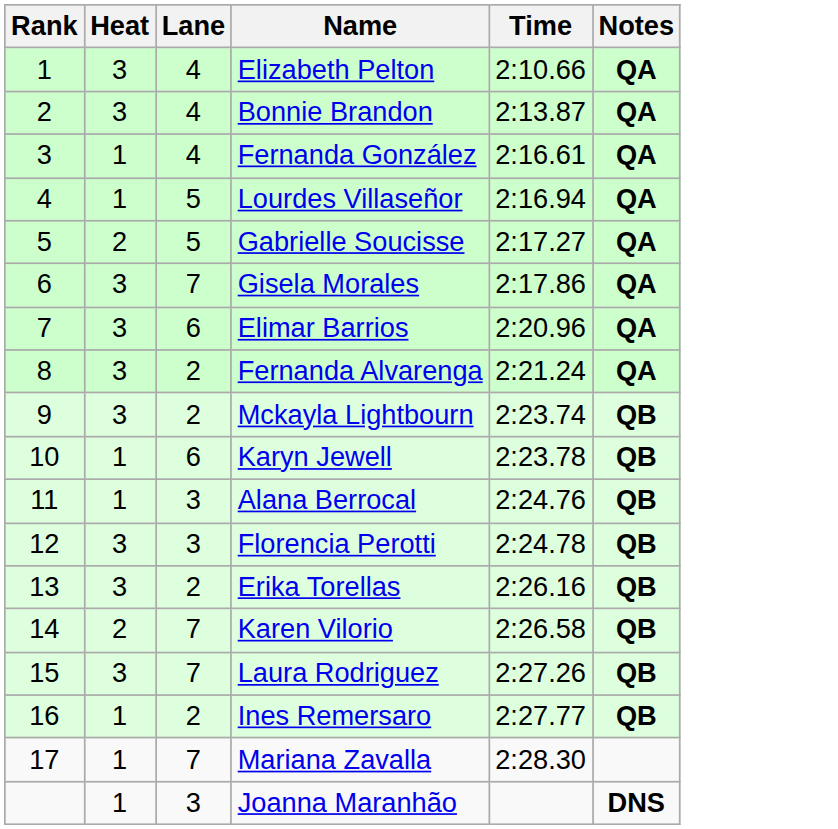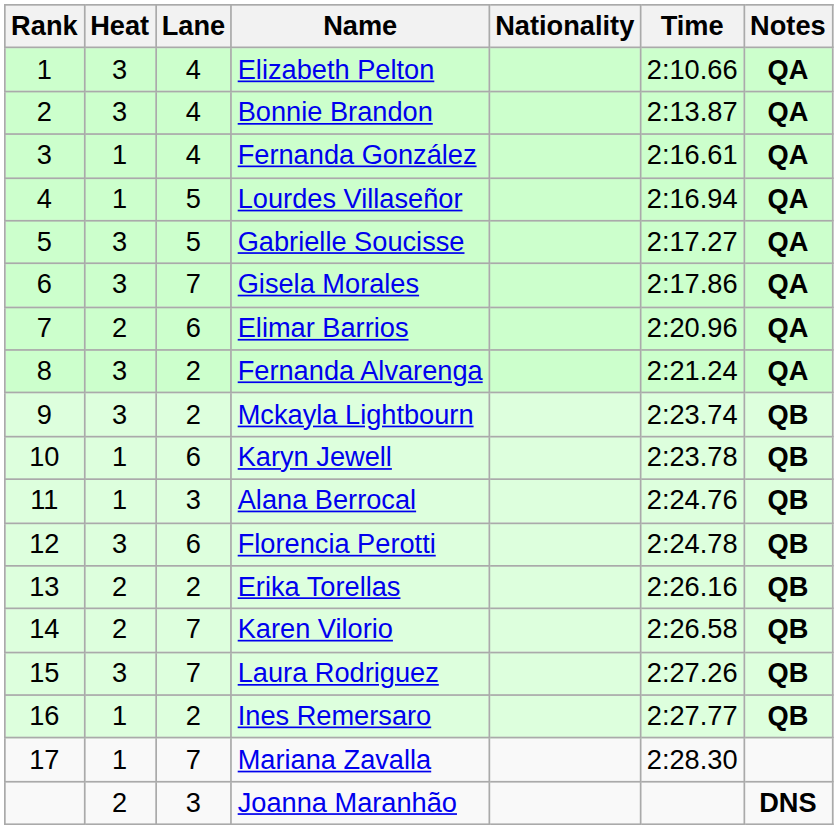 <table class="wikitable sortable" style="text-align:center">
 <tr>
 <th>Rank</th>
 <th>Heat</th>
 <th>Lane</th>
 <th>Name</th>
+<th>Nationality</th>
 <th>Time</th>
 <th>Notes</th>
 </tr>
 <tr bgcolor=ccffcc>
 <td>1</td>
 <td>3</td>
 <td>4</td>
 <td align=left><a href='#'>Elizabeth Pelton</a></td>
+<td align=left></td>
 <td>2:10.66</td>
 <td><strong>QA</strong></td>
 </tr>
 <tr bgcolor=ccffcc>
 <td>2</td>
 <td>3</td>
 <td>4</td>
 <td align=left><a href='#'>Bonnie Brandon</a></td>
+<td align=left></td>
 <td>2:13.87</td>
 <td><strong>QA</strong></td>
 </tr>
 <tr bgcolor=ccffcc>
 <td>3</td>
 <td>1</td>
 <td>4</td>
 <td align=left><a href='#'>Fernanda González</a></td>
+<td align=left></td>
 <td>2:16.61</td>
 <td><strong>QA</strong></td>
 </tr>
 <tr bgcolor=ccffcc>
 <td>4</td>
 <td>1</td>
 <td>5</td>
 <td align=left><a href='#'>Lourdes Villaseñor</a></td>
+<td align=left></td>
 <td>2:16.94</td>
 <td><strong>QA</strong></td>
 </tr>
 <tr bgcolor=ccffcc>
 <td>5</td>
-<td>2</td>
+<td>3</td>
 <td>5</td>
 <td align=left><a href='#'>Gabrielle Soucisse</a></td>
+<td align=left></td>
 <td>2:17.27</td>
 <td><strong>QA</strong></td>
 </tr>
 <tr bgcolor=ccffcc>
 <td>6</td>
 <td>3</td>
 <td>7</td>
 <td align=left><a href='#'>Gisela Morales</a></td>
+<td align=left></td>
 <td>2:17.86</td>
 <td><strong>QA</strong></td>
 </tr>
 <tr bgcolor=ccffcc>
 <td>7</td>
-<td>3</td>
+<td>2</td>
 <td>6</td>
 <td align=left><a href='#'>Elimar Barrios</a></td>
+<td align=left></td>
 <td>2:20.96</td>
 <td><strong>QA</strong></td>
 </tr>
 <tr bgcolor=ccffcc>
 <td>8</td>
 <td>3</td>
 <td>2</td>
 <td align=left><a href='#'>Fernanda Alvarenga</a></td>
+<td align=left></td>
 <td>2:21.24</td>
 <td><strong>QA</strong></td>
 </tr>
 <tr bgcolor=ddffdd>
 <td>9</td>
 <td>3</td>
 <td>2</td>
 <td align=left><a href='#'>Mckayla Lightbourn</a></td>
+<td align=left></td>
 <td>2:23.74</td>
 <td><strong>QB</strong></td>
 </tr>
 <tr bgcolor=ddffdd>
 <td>10</td>
 <td>1</td>
 <td>6</td>
 <td align=left><a href='#'>Karyn Jewell</a></td>
+<td align=left></td>
 <td>2:23.78</td>
 <td><strong>QB</strong></td>
 </tr>
 <tr bgcolor=ddffdd>
 <td>11</td>
 <td>1</td>
 <td>3</td>
 <td align=left><a href='#'>Alana Berrocal</a></td>
+<td align=left></td>
 <td>2:24.76</td>
 <td><strong>QB</strong></td>
 </tr>
 <tr bgcolor=ddffdd>
 <td>12</td>
 <td>3</td>
-<td>3</td>
+<td>6</td>
 <td align=left><a href='#'>Florencia Perotti</a></td>
+<td align=left></td>
 <td>2:24.78</td>
 <td><strong>QB</strong></td>
 </tr>
 <tr bgcolor=ddffdd>
 <td>13</td>
-<td>3</td>
+<td>2</td>
 <td>2</td>
 <td align=left><a href='#'>Erika Torellas</a></td>
+<td align=left></td>
 <td>2:26.16</td>
 <td><strong>QB</strong></td>
 </tr>
 <tr bgcolor=ddffdd>
 <td>14</td>
 <td>2</td>
 <td>7</td>
 <td align=left><a href='#'>Karen Vilorio</a></td>
+<td align=left></td>
 <td>2:26.58</td>
 <td><strong>QB</strong></td>
 </tr>
 <tr bgcolor=ddffdd>
 <td>15</td>
 <td>3</td>
 <td>7</td>
 <td align=left><a href='#'>Laura Rodriguez</a></td>
+<td align=left></td>
 <td>2:27.26</td>
 <td><strong>QB</strong></td>
 </tr>
 <tr bgcolor=ddffdd>
 <td>16</td>
 <td>1</td>
 <td>2</td>
 <td align=left><a href='#'>Ines Remersaro</a></td>
+<td align=left></td>
 <td>2:27.77</td>
 <td><strong>QB</strong></td>
 </tr>
 <tr>
 <td>17</td>
 <td>1</td>
 <td>7</td>
 <td align=left><a href='#'>Mariana Zavalla</a></td>
+<td align=left></td>
 <td>2:28.30</td>
 <td></td>
 </tr>
 <tr>
 <td></td>
-<td>1</td>
+<td>2</td>
 <td>3</td>
 <td align=left><a href='#'>Joanna Maranhão</a></td>
+<td align=left></td>
 <td></td>
 <td><strong>DNS</strong></td>
 </tr>
 </table>
